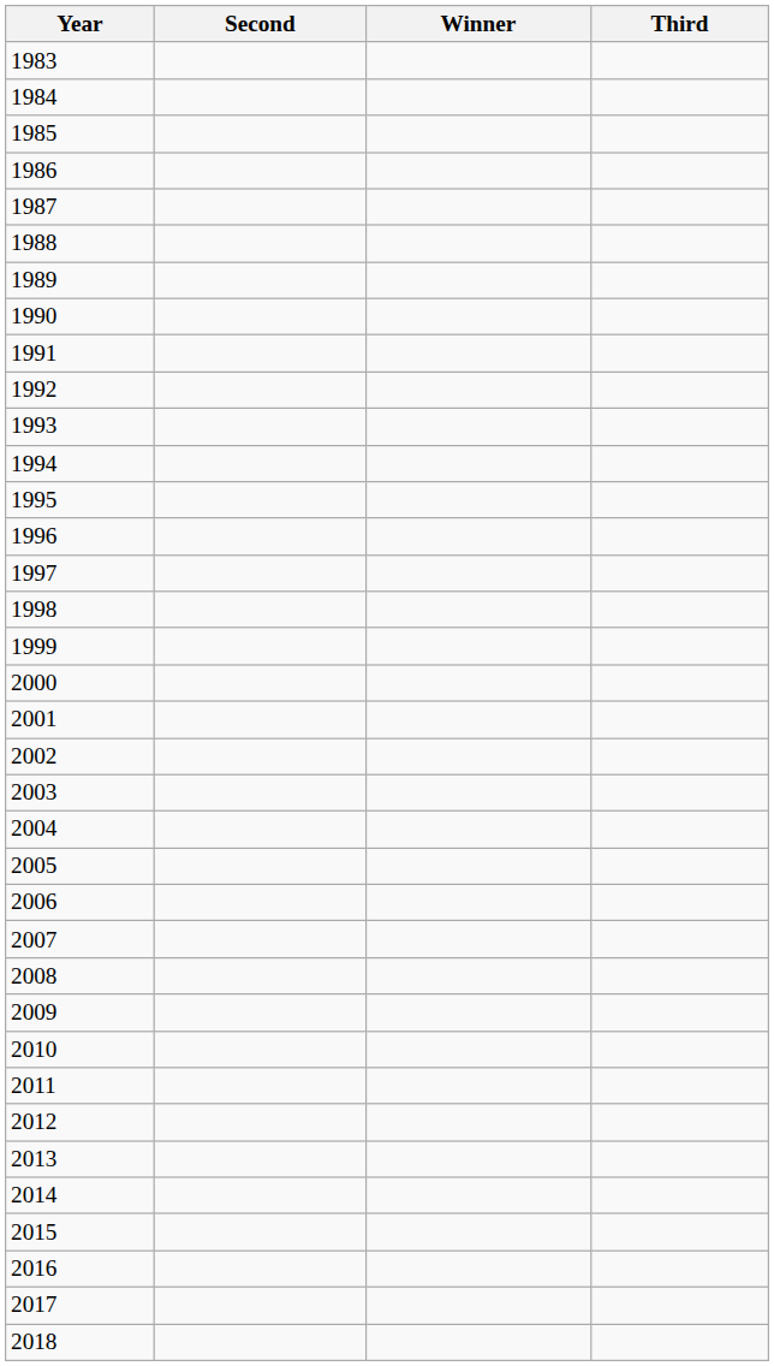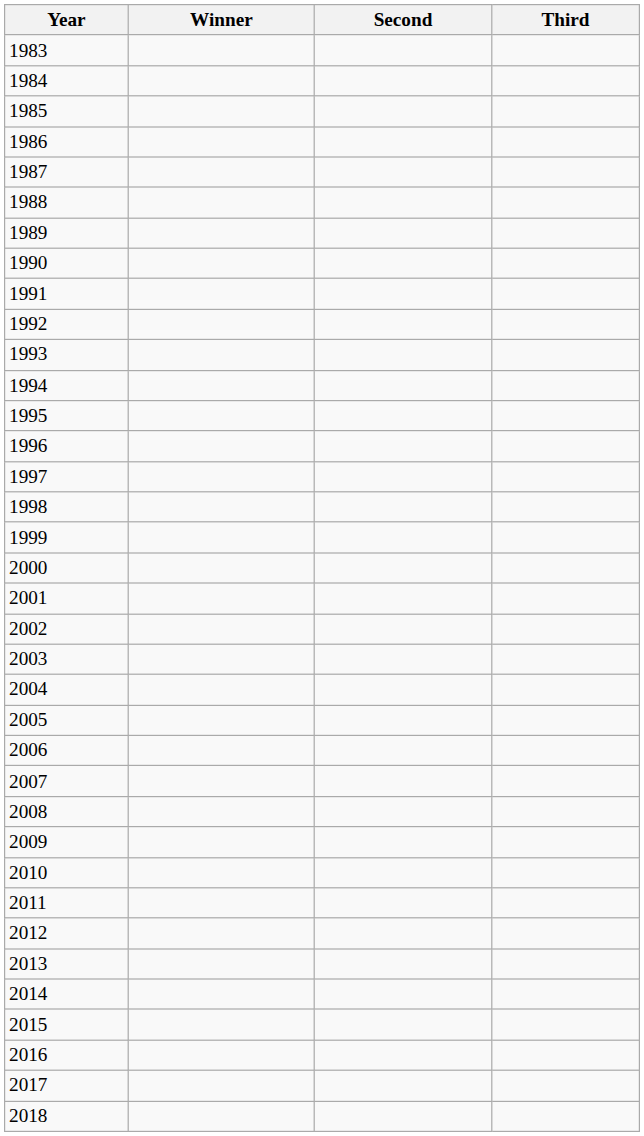 <table class="wikitable" style="font-size:100%" width=60%>
 <tr>
 <th>Year</th>
+<th>Winner</th>
 <th>Second</th>
-<th>Winner</th>
 <th>Third</th>
 </tr>
 <tr>
 <td>1983</td>
 <td></td>
 <td></td>
 <td></td>
 </tr>
 <tr>
 <td>1984</td>
 <td></td>
 <td></td>
 <td></td>
 </tr>
 <tr>
 <td>1985</td>
 <td></td>
 <td></td>
 <td></td>
 </tr>
 <tr>
 <td>1986</td>
 <td></td>
 <td></td>
 <td></td>
 </tr>
 <tr>
 <td>1987</td>
 <td></td>
 <td></td>
 <td></td>
 </tr>
 <tr>
 <td>1988</td>
 <td></td>
 <td></td>
 <td></td>
 </tr>
 <tr>
 <td>1989</td>
 <td></td>
 <td></td>
 <td></td>
 </tr>
 <tr>
 <td>1990</td>
 <td></td>
 <td></td>
 <td></td>
 </tr>
 <tr>
 <td>1991</td>
 <td></td>
 <td></td>
 <td></td>
 </tr>
 <tr>
 <td>1992</td>
 <td></td>
 <td></td>
 <td></td>
 </tr>
 <tr>
 <td>1993</td>
 <td></td>
 <td></td>
 <td></td>
 </tr>
 <tr>
 <td>1994</td>
 <td></td>
 <td></td>
 <td></td>
 </tr>
 <tr>
 <td>1995</td>
 <td></td>
 <td></td>
 <td></td>
 </tr>
 <tr>
 <td>1996</td>
 <td></td>
 <td></td>
 <td></td>
 </tr>
 <tr>
 <td>1997</td>
 <td></td>
 <td></td>
 <td></td>
 </tr>
 <tr>
 <td>1998</td>
 <td></td>
 <td></td>
 <td></td>
 </tr>
 <tr>
 <td>1999</td>
 <td></td>
 <td></td>
 <td></td>
 </tr>
 <tr>
 <td>2000</td>
 <td></td>
 <td></td>
 <td></td>
 </tr>
 <tr>
 <td>2001</td>
 <td></td>
 <td></td>
 <td></td>
 </tr>
 <tr>
 <td>2002</td>
 <td></td>
 <td></td>
 <td></td>
 </tr>
 <tr>
 <td>2003</td>
 <td></td>
 <td></td>
 <td></td>
 </tr>
 <tr>
 <td>2004</td>
 <td></td>
 <td></td>
 <td></td>
 </tr>
 <tr>
 <td>2005</td>
 <td></td>
 <td></td>
 <td></td>
 </tr>
 <tr>
 <td>2006</td>
 <td></td>
 <td></td>
 <td></td>
 </tr>
 <tr>
 <td>2007</td>
 <td></td>
 <td></td>
 <td></td>
 </tr>
 <tr>
 <td>2008</td>
 <td></td>
 <td></td>
 <td></td>
 </tr>
 <tr>
 <td>2009</td>
 <td></td>
 <td></td>
 <td></td>
 </tr>
 <tr>
 <td>2010</td>
 <td></td>
 <td></td>
 <td></td>
 </tr>
 <tr>
 <td>2011</td>
 <td></td>
 <td></td>
 <td></td>
 </tr>
 <tr>
 <td>2012</td>
 <td></td>
 <td></td>
 <td></td>
 </tr>
 <tr>
 <td>2013</td>
 <td></td>
 <td></td>
 <td></td>
 </tr>
 <tr>
 <td>2014</td>
 <td></td>
 <td></td>
 <td></td>
 </tr>
 <tr>
 <td>2015</td>
 <td></td>
 <td></td>
 <td></td>
 </tr>
 <tr>
 <td>2016</td>
 <td></td>
 <td></td>
 <td></td>
 </tr>
 <tr>
 <td>2017</td>
 <td></td>
 <td></td>
 <td></td>
 </tr>
 <tr>
 <td>2018</td>
 <td></td>
 <td></td>
 <td></td>
 </tr>
 </table>
